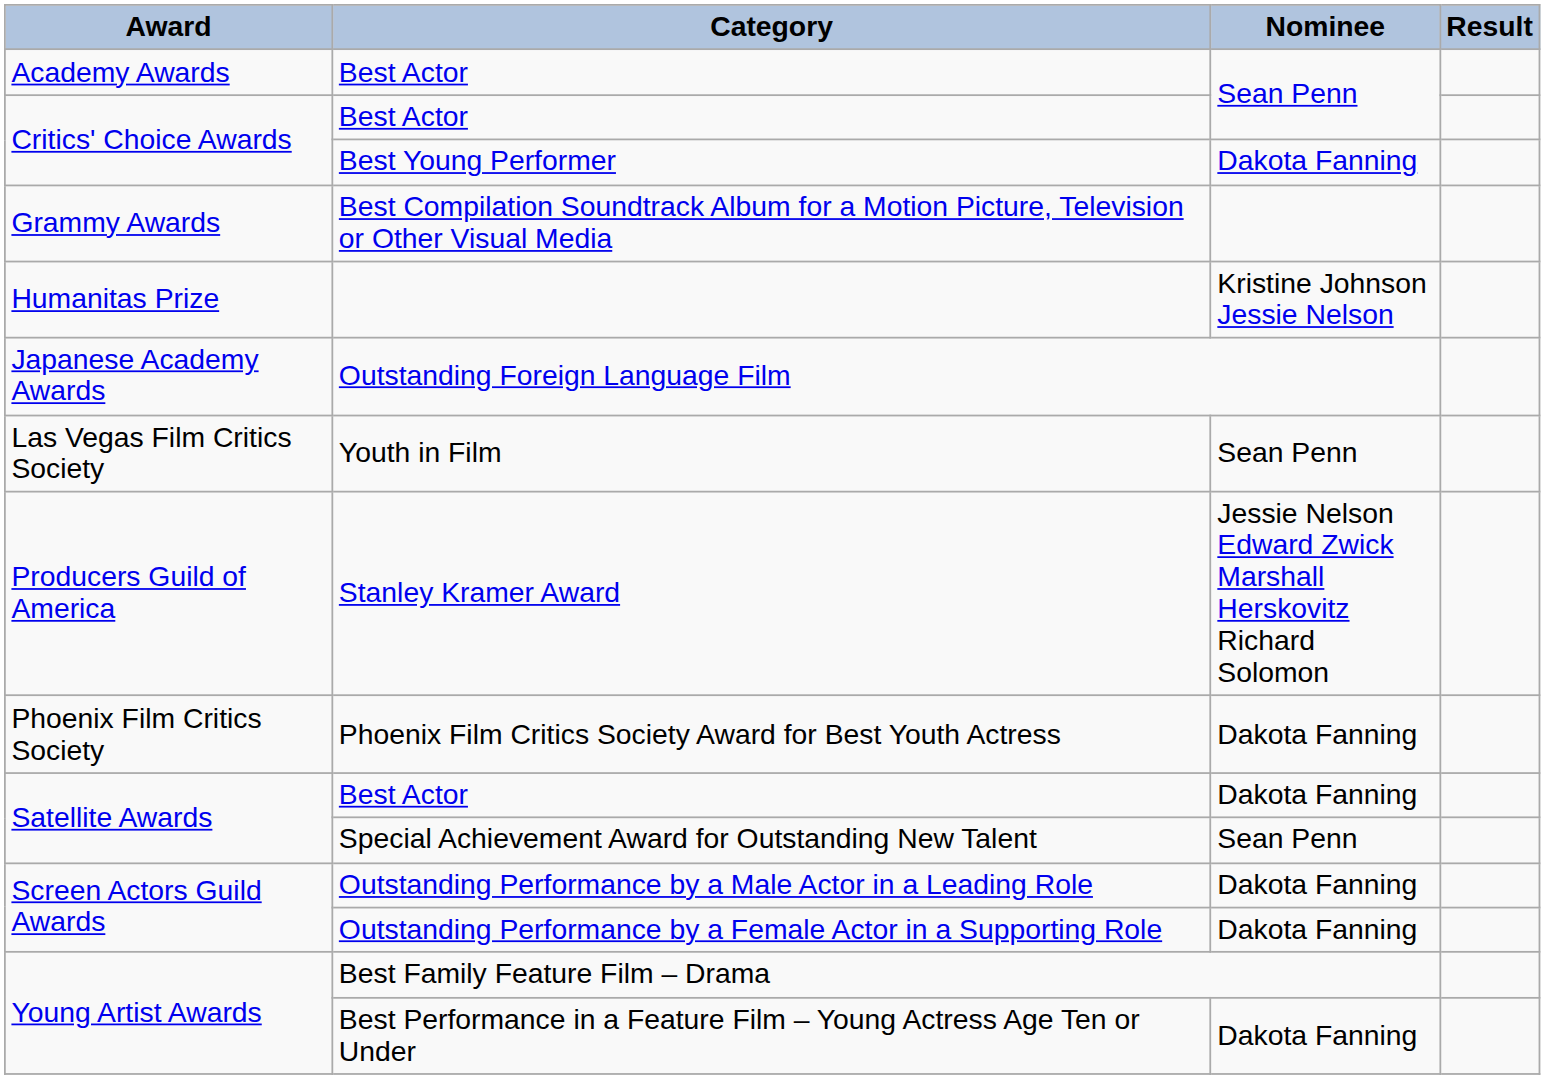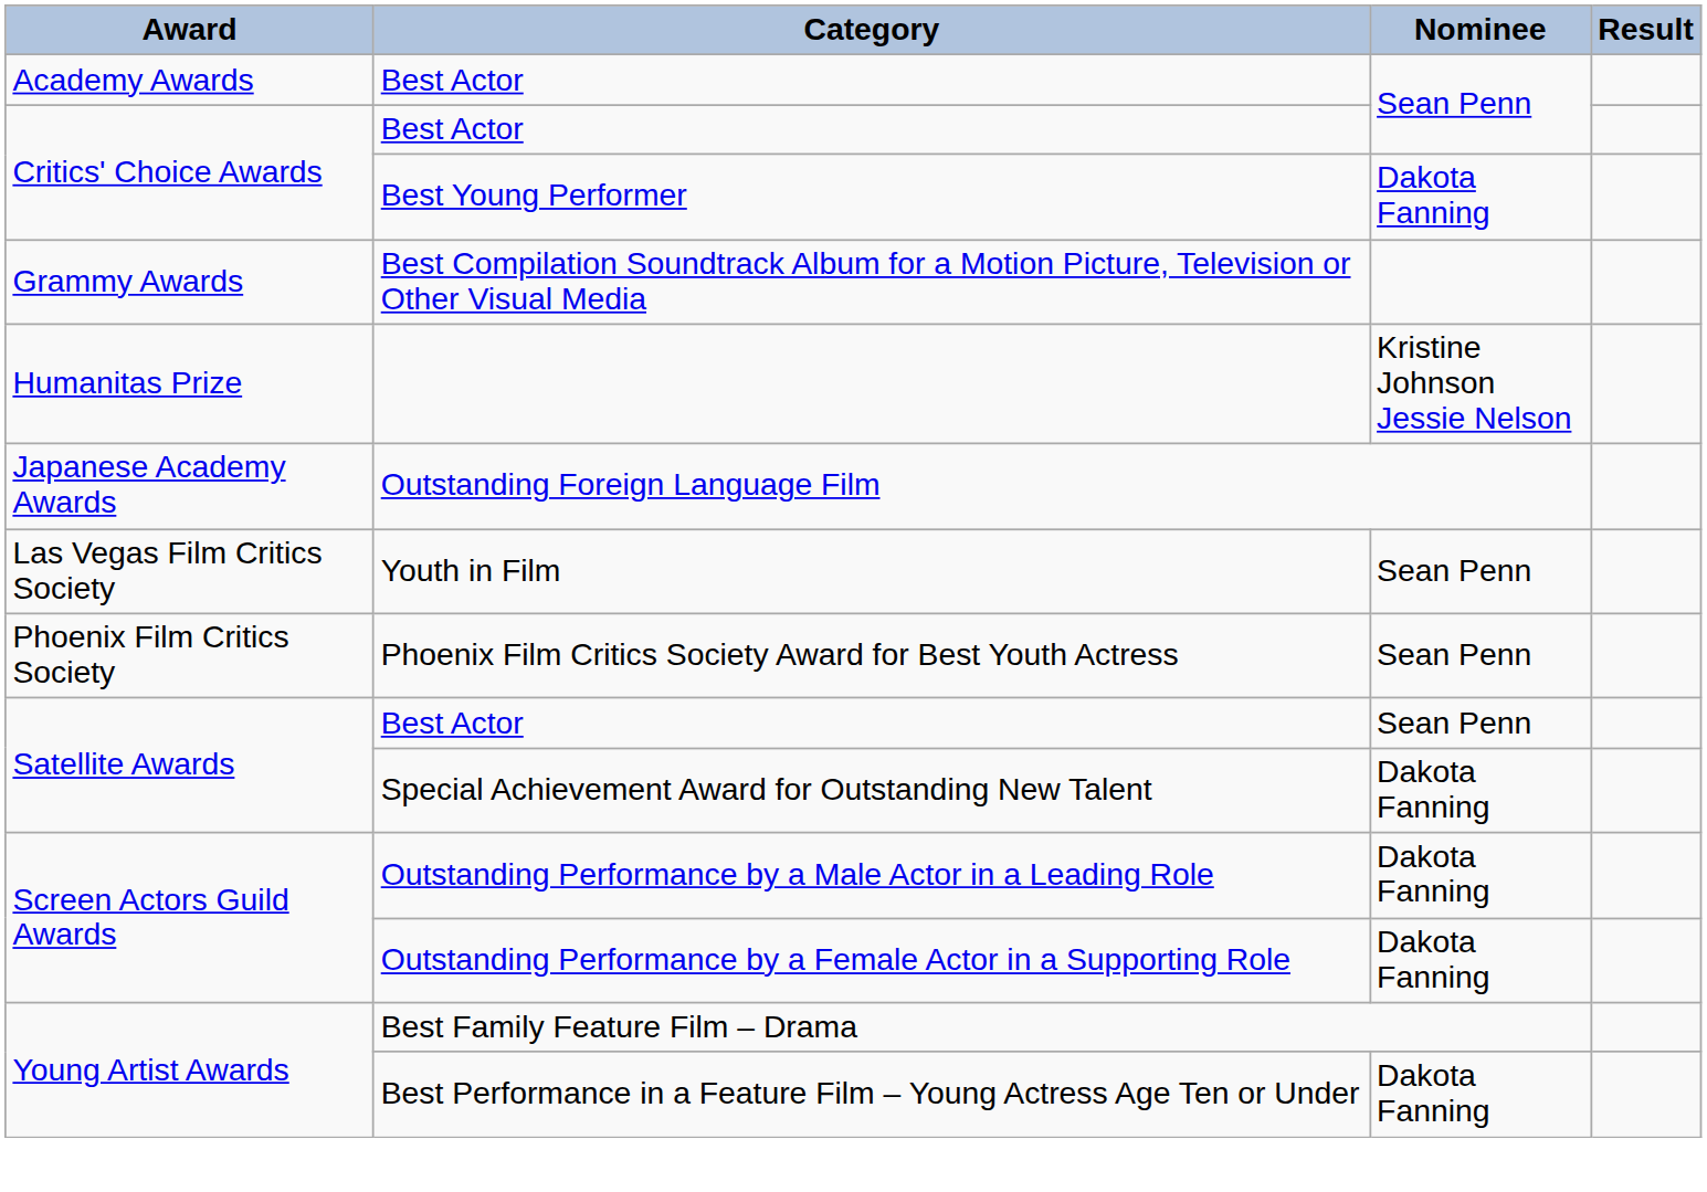 <table class="wikitable sortable plainrowheaders">
 <tr>
 <th style="background:#B0C4DE;">Award</th>
 <th style="background:#B0C4DE;">Category</th>
 <th style="background:#B0C4DE;">Nominee</th>
 <th style="background:#B0C4DE;">Result</th>
 </tr>
 <tr>
 <td><a href='#'>Academy Awards</a></td>
 <td><a href='#'>Best Actor</a></td>
 <td rowspan="2"><a href='#'>Sean Penn</a></td>
 <td></td>
 </tr>
 <tr>
 <td rowspan="2"><a href='#'>Critics' Choice Awards</a></td>
 <td><a href='#'>Best Actor</a></td>
 <td></td>
 </tr>
 <tr>
 <td><a href='#'>Best Young Performer</a></td>
 <td><a href='#'>Dakota Fanning</a></td>
 <td></td>
 </tr>
 <tr>
 <td><a href='#'>Grammy Awards</a></td>
 <td><a href='#'>Best Compilation Soundtrack Album for a Motion Picture, Television or Other Visual Media</a></td>
 <td></td>
 <td></td>
 </tr>
 <tr>
 <td><a href='#'>Humanitas Prize</a></td>
 <td></td>
 <td>Kristine Johnson<br><a href='#'>Jessie Nelson</a></td>
 <td></td>
 </tr>
 <tr>
 <td><a href='#'>Japanese Academy Awards</a></td>
 <td colspan="2"><a href='#'>Outstanding Foreign Language Film</a></td>
 <td></td>
 </tr>
 <tr>
 <td>Las Vegas Film Critics Society</td>
 <td>Youth in Film</td>
 <td>Sean Penn</td>
 <td></td>
 </tr>
 <tr>
-<td><a href='#'>Producers Guild of America</a></td>
-<td><a href='#'>Stanley Kramer Award</a></td>
-<td>Jessie Nelson<br><a href='#'>Edward Zwick</a><br><a href='#'>Marshall Herskovitz</a><br>Richard Solomon</td>
-<td></td>
-</tr>
-<tr>
 <td>Phoenix Film Critics Society</td>
 <td>Phoenix Film Critics Society Award for Best Youth Actress</td>
-<td>Dakota Fanning</td>
+<td>Sean Penn</td>
 <td></td>
 </tr>
 <tr>
 <td rowspan="2"><a href='#'>Satellite Awards</a></td>
 <td><a href='#'>Best Actor</a></td>
-<td>Dakota Fanning</td>
+<td>Sean Penn</td>
 <td></td>
 </tr>
 <tr>
 <td>Special Achievement Award for Outstanding New Talent</td>
-<td>Sean Penn</td>
+<td>Dakota Fanning</td>
 <td></td>
 </tr>
 <tr>
 <td rowspan="2"><a href='#'>Screen Actors Guild Awards</a></td>
 <td><a href='#'>Outstanding Performance by a Male Actor in a Leading Role</a></td>
 <td>Dakota Fanning</td>
 <td></td>
 </tr>
 <tr>
 <td><a href='#'>Outstanding Performance by a Female Actor in a Supporting Role</a></td>
 <td>Dakota Fanning</td>
 <td></td>
 </tr>
 <tr>
 <td rowspan="2"><a href='#'>Young Artist Awards</a></td>
 <td colspan="2">Best Family Feature Film – Drama</td>
 <td></td>
 </tr>
 <tr>
 <td>Best Performance in a Feature Film – Young Actress Age Ten or Under</td>
 <td>Dakota Fanning</td>
 <td></td>
 </tr>
 </table>
